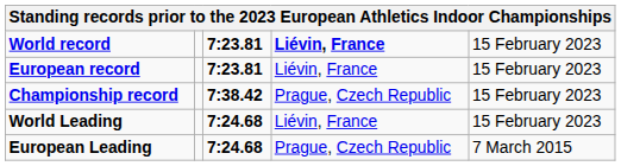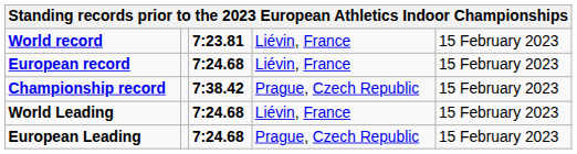 <table class="wikitable">
 <tr>
 <th colspan=5>Standing records prior to the 2023 European Athletics Indoor Championships</th>
 </tr>
 <tr>
 <td><strong><a href='#'>World record</a></strong></td>
 <td></td>
 <td><strong>7:23.81</strong></td>
-<td><strong><a href='#'>Liévin</a>, <a href='#'>France</a></strong></td>
+<td><a href='#'>Liévin</a>, <a href='#'>France</a></td>
 <td>15 February 2023</td>
 </tr>
 <tr>
 <td><strong><a href='#'>European record</a></strong></td>
 <td></td>
-<td><strong>7:23.81</strong></td>
+<td><strong>7:24.68</strong></td>
 <td><a href='#'>Liévin</a>, <a href='#'>France</a></td>
 <td>15 February 2023</td>
 </tr>
 <tr>
 <td><strong><a href='#'>Championship record</a></strong></td>
 <td></td>
 <td><strong>7:38.42</strong></td>
 <td><a href='#'>Prague</a>, <a href='#'>Czech Republic</a></td>
 <td>15 February 2023</td>
 </tr>
 <tr>
 <td><strong>World Leading</strong></td>
 <td></td>
 <td><strong>7:24.68</strong></td>
 <td><a href='#'>Liévin</a>, <a href='#'>France</a></td>
 <td>15 February 2023</td>
 </tr>
 <tr>
 <td><strong>European Leading</strong></td>
 <td></td>
 <td><strong>7:24.68</strong></td>
 <td><a href='#'>Prague</a>, <a href='#'>Czech Republic</a></td>
-<td>7 March 2015</td>
+<td>15 February 2023</td>
 </tr>
 </table>
